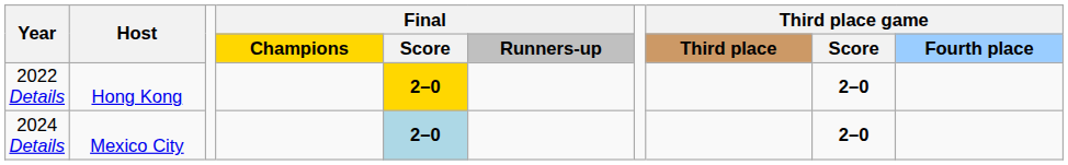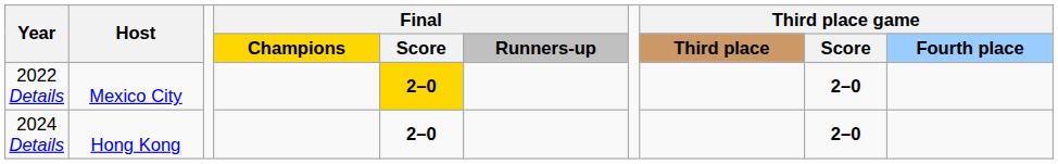 <table class="wikitable" style="font-size:90%; text-align: center;" width="95%">
 <tr>
 <th rowspan="2" style="width:5%;">Year</th>
 <th rowspan="2" style="width:13%;">Host</th>
 <td rowspan="5" style="width:1%; border-top:none; border-bottom:none;"></td>
 <th colspan="3">Final</th>
 <td rowspan="5" style="width:1%; border-top:none; border-bottom:none;"></td>
 <th colspan="3">Third place game</th>
 </tr>
 <tr>
 <th style="width:16%; background:Gold;">Champions</th>
 <th width=8%>Score</th>
 <th style="width:16%; background:Silver;">Runners-up</th>
 <th style="width:16%; background:#c96;">Third place</th>
 <th width=8%>Score</th>
 <th style="width:16%; background:#9acdff;">Fourth place</th>
 </tr>
 <tr>
 <td>2022<br><em><a href='#'>Details</a></em></td>
-<td><br><a href='#'>Hong Kong</a></td>
+<td><br><a href='#'>Mexico City</a></td>
 <td><strong></strong></td>
 <td style="background: gold;"><strong>2–0</strong></td>
 <td></td>
 <td></td>
 <td><strong>2–0</strong></td>
 <td></td>
 </tr>
 <tr>
 <td>2024<br><em><a href='#'>Details</a></em></td>
-<td><br><a href='#'>Mexico City</a></td>
+<td><br><a href='#'>Hong Kong</a></td>
 <td><strong></strong></td>
-<td style="background: lightblue;"><strong>2–0</strong></td>
+<td><strong>2–0</strong></td>
 <td></td>
 <td></td>
 <td><strong>2–0</strong></td>
 <td></td>
 </tr>
 </table>
